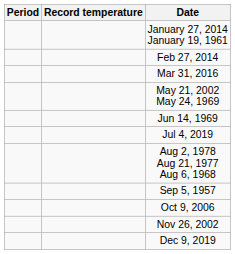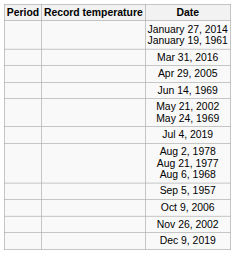 <table class="wikitable mw-collapsible sortable" style="text-align:center;">
 <tr>
 <th>Period</th>
 <th>Record temperature</th>
 <th>Date</th>
 </tr>
 <tr>
 <td></td>
 <td></td>
 <td data-sort-value="January 27, 2014">January 27, 2014<br>January 19, 1961</td>
 </tr>
 <tr>
 <td></td>
 <td></td>
-<td>Feb 27, 2014</td>
-</tr>
-<tr>
-<td></td>
-<td></td>
 <td>Mar 31, 2016</td>
 </tr>
 <tr>
 <td></td>
 <td></td>
-<td data-sort-value="May 21, 2002">May 21, 2002<br>May 24, 1969</td>
+<td>Apr 29, 2005</td>
 </tr>
 <tr>
 <td></td>
 <td></td>
 <td>Jun 14, 1969</td>
+</tr>
+<tr>
+<td></td>
+<td></td>
+<td data-sort-value="May 21, 2002">May 21, 2002<br>May 24, 1969</td>
 </tr>
 <tr>
 <td></td>
 <td></td>
 <td>Jul 4, 2019</td>
 </tr>
 <tr>
 <td></td>
 <td></td>
 <td data-sort-value="Aug 2, 1978">Aug 2, 1978<br>Aug 21, 1977<br>Aug 6, 1968</td>
 </tr>
 <tr>
 <td></td>
 <td></td>
 <td>Sep 5, 1957</td>
 </tr>
 <tr>
 <td></td>
 <td></td>
 <td>Oct 9, 2006</td>
 </tr>
 <tr>
 <td></td>
 <td></td>
 <td>Nov 26, 2002</td>
 </tr>
 <tr>
 <td></td>
 <td></td>
 <td>Dec 9, 2019</td>
 </tr>
 </table>
